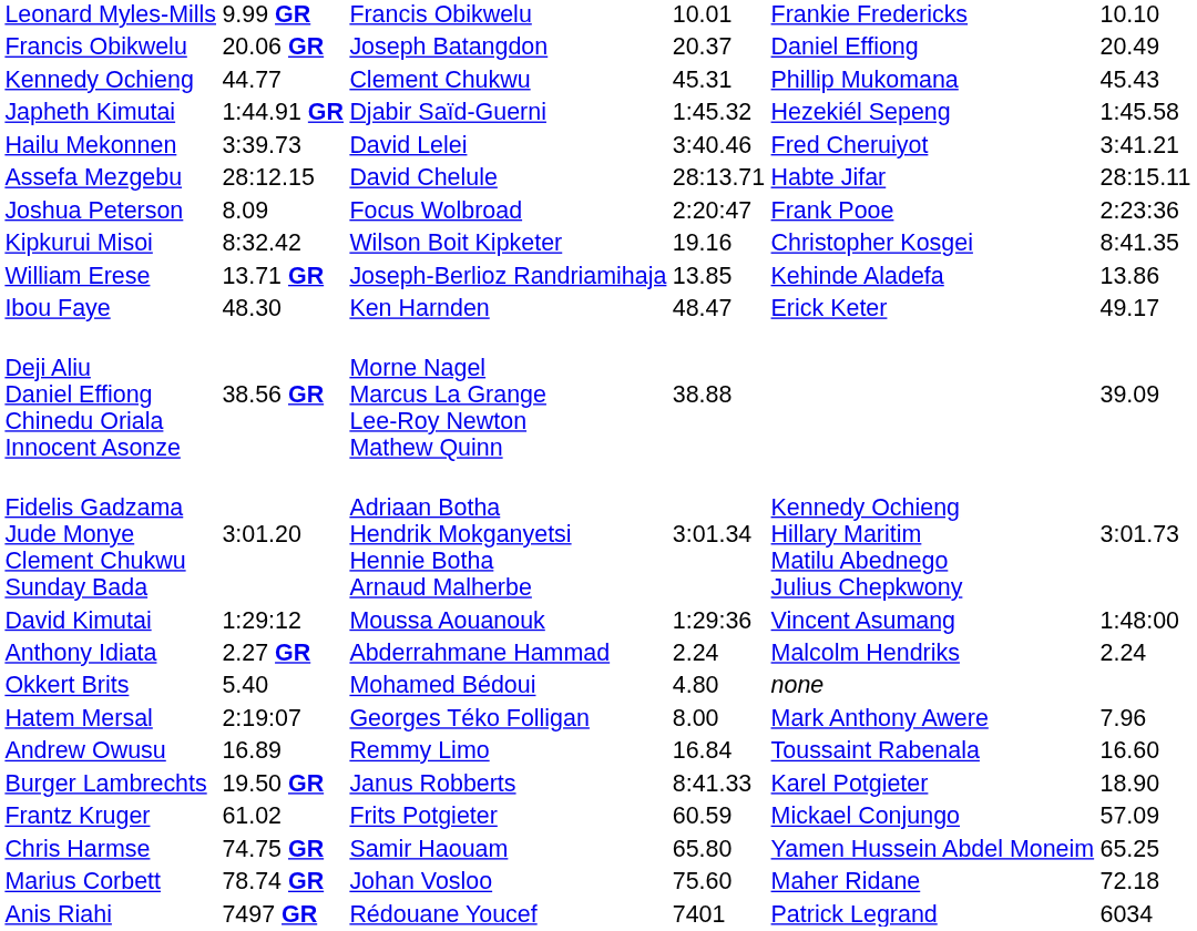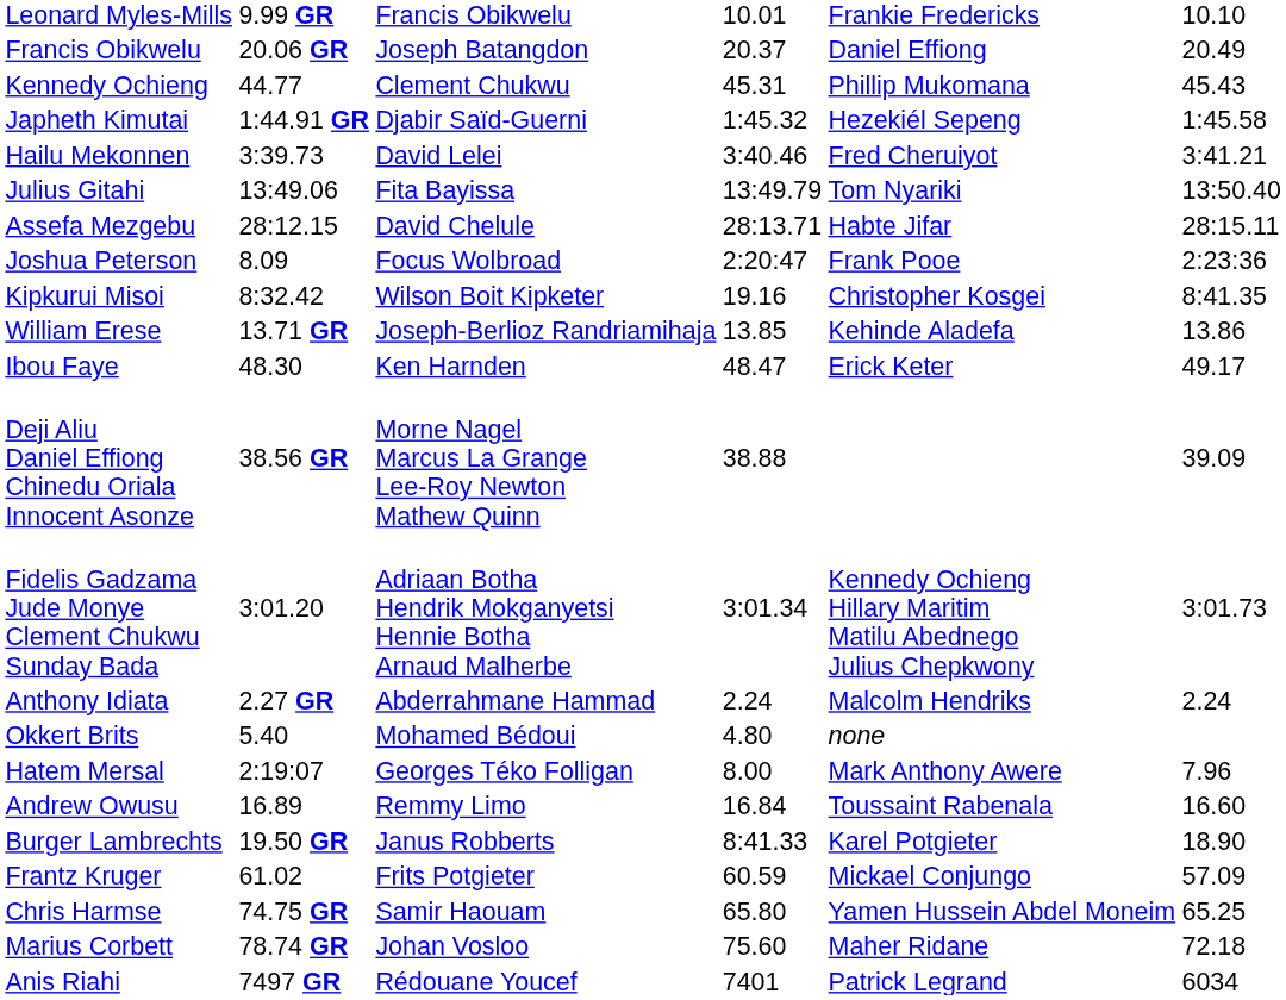 <table>
 <tr>
 <td></td>
 <td><a href='#'>Leonard Myles-Mills</a><br> </td>
 <td>9.99 <strong><a href='#'>GR</a></strong></td>
 <td><a href='#'>Francis Obikwelu</a><br> </td>
 <td>10.01</td>
 <td><a href='#'>Frankie Fredericks</a><br> </td>
 <td>10.10</td>
 </tr>
 <tr>
 <td></td>
 <td><a href='#'>Francis Obikwelu</a><br> </td>
 <td>20.06 <strong><a href='#'>GR</a></strong></td>
 <td><a href='#'>Joseph Batangdon</a><br> </td>
 <td>20.37</td>
 <td><a href='#'>Daniel Effiong</a><br> </td>
 <td>20.49</td>
 </tr>
 <tr>
 <td></td>
 <td><a href='#'>Kennedy Ochieng</a><br> </td>
 <td>44.77</td>
 <td><a href='#'>Clement Chukwu</a><br> </td>
 <td>45.31</td>
 <td><a href='#'>Phillip Mukomana</a><br> </td>
 <td>45.43</td>
 </tr>
 <tr>
 <td></td>
 <td><a href='#'>Japheth Kimutai</a><br> </td>
 <td>1:44.91 <strong><a href='#'>GR</a></strong></td>
 <td><a href='#'>Djabir Saïd-Guerni</a><br> </td>
 <td>1:45.32</td>
 <td><a href='#'>Hezekiél Sepeng</a><br> </td>
 <td>1:45.58</td>
 </tr>
 <tr>
 <td></td>
 <td><a href='#'>Hailu Mekonnen</a><br> </td>
 <td>3:39.73</td>
 <td><a href='#'>David Lelei</a><br> </td>
 <td>3:40.46</td>
 <td><a href='#'>Fred Cheruiyot</a><br> </td>
 <td>3:41.21</td>
+</tr>
+<tr>
+<td></td>
+<td><a href='#'>Julius Gitahi</a><br> </td>
+<td>13:49.06</td>
+<td><a href='#'>Fita Bayissa</a><br> </td>
+<td>13:49.79</td>
+<td><a href='#'>Tom Nyariki</a><br> </td>
+<td>13:50.40</td>
 </tr>
 <tr>
 <td></td>
 <td><a href='#'>Assefa Mezgebu</a><br> </td>
 <td>28:12.15</td>
 <td><a href='#'>David Chelule</a><br> </td>
 <td>28:13.71</td>
 <td><a href='#'>Habte Jifar</a><br> </td>
 <td>28:15.11</td>
 </tr>
 <tr>
 <td></td>
 <td><a href='#'>Joshua Peterson</a><br> </td>
 <td>8.09</td>
 <td><a href='#'>Focus Wolbroad</a><br> </td>
 <td>2:20:47</td>
 <td><a href='#'>Frank Pooe</a><br> </td>
 <td>2:23:36</td>
 </tr>
 <tr>
 <td></td>
 <td><a href='#'>Kipkurui Misoi</a><br> </td>
 <td>8:32.42</td>
 <td><a href='#'>Wilson Boit Kipketer</a><br> </td>
 <td>19.16</td>
 <td><a href='#'>Christopher Kosgei</a><br> </td>
 <td>8:41.35</td>
 </tr>
 <tr>
 <td></td>
 <td><a href='#'>William Erese</a><br> </td>
 <td>13.71 <strong><a href='#'>GR</a></strong></td>
 <td><a href='#'>Joseph-Berlioz Randriamihaja</a><br> </td>
 <td>13.85</td>
 <td><a href='#'>Kehinde Aladefa</a><br> </td>
 <td>13.86</td>
 </tr>
 <tr>
 <td></td>
 <td><a href='#'>Ibou Faye</a><br> </td>
 <td>48.30</td>
 <td><a href='#'>Ken Harnden</a><br> </td>
 <td>48.47</td>
 <td><a href='#'>Erick Keter</a><br> </td>
 <td>49.17</td>
 </tr>
 <tr>
 <td></td>
 <td><br><a href='#'>Deji Aliu</a><br><a href='#'>Daniel Effiong</a><br><a href='#'>Chinedu Oriala</a><br><a href='#'>Innocent Asonze</a></td>
 <td>38.56 <strong><a href='#'>GR</a></strong></td>
 <td><br><a href='#'>Morne Nagel</a><br><a href='#'>Marcus La Grange</a><br><a href='#'>Lee-Roy Newton</a><br><a href='#'>Mathew Quinn</a></td>
 <td>38.88</td>
 <td></td>
 <td>39.09</td>
 </tr>
 <tr>
 <td></td>
 <td><br><a href='#'>Fidelis Gadzama</a><br><a href='#'>Jude Monye</a><br><a href='#'>Clement Chukwu</a><br><a href='#'>Sunday Bada</a></td>
 <td>3:01.20</td>
 <td><br><a href='#'>Adriaan Botha</a><br><a href='#'>Hendrik Mokganyetsi</a><br><a href='#'>Hennie Botha</a><br><a href='#'>Arnaud Malherbe</a></td>
 <td>3:01.34</td>
 <td><br><a href='#'>Kennedy Ochieng</a><br><a href='#'>Hillary Maritim</a><br><a href='#'>Matilu Abednego</a><br><a href='#'>Julius Chepkwony</a></td>
 <td>3:01.73</td>
-</tr>
-<tr>
-<td></td>
-<td><a href='#'>David Kimutai</a><br> </td>
-<td>1:29:12</td>
-<td><a href='#'>Moussa Aouanouk</a><br> </td>
-<td>1:29:36</td>
-<td><a href='#'>Vincent Asumang</a><br> </td>
-<td>1:48:00</td>
 </tr>
 <tr>
 <td></td>
 <td><a href='#'>Anthony Idiata</a><br> </td>
 <td>2.27 <strong><a href='#'>GR</a></strong></td>
 <td><a href='#'>Abderrahmane Hammad</a><br> </td>
 <td>2.24</td>
 <td><a href='#'>Malcolm Hendriks</a><br> </td>
 <td>2.24</td>
 </tr>
 <tr>
 <td></td>
 <td><a href='#'>Okkert Brits</a><br> </td>
 <td>5.40</td>
 <td><a href='#'>Mohamed Bédoui</a><br> </td>
 <td>4.80</td>
 <td><em>none</em></td>
 <td></td>
 </tr>
 <tr>
 <td></td>
 <td><a href='#'>Hatem Mersal</a><br> </td>
 <td>2:19:07</td>
 <td><a href='#'>Georges Téko Folligan</a><br> </td>
 <td>8.00</td>
 <td><a href='#'>Mark Anthony Awere</a><br> </td>
 <td>7.96</td>
 </tr>
 <tr>
 <td></td>
 <td><a href='#'>Andrew Owusu</a><br> </td>
 <td>16.89</td>
 <td><a href='#'>Remmy Limo</a><br> </td>
 <td>16.84</td>
 <td><a href='#'>Toussaint Rabenala</a><br> </td>
 <td>16.60</td>
 </tr>
 <tr>
 <td></td>
 <td><a href='#'>Burger Lambrechts</a><br> </td>
 <td>19.50 <strong><a href='#'>GR</a></strong></td>
 <td><a href='#'>Janus Robberts</a><br> </td>
 <td>8:41.33</td>
 <td><a href='#'>Karel Potgieter</a><br> </td>
 <td>18.90</td>
 </tr>
 <tr>
 <td></td>
 <td><a href='#'>Frantz Kruger</a><br> </td>
 <td>61.02</td>
 <td><a href='#'>Frits Potgieter</a><br> </td>
 <td>60.59</td>
 <td><a href='#'>Mickael Conjungo</a><br> </td>
 <td>57.09</td>
 </tr>
 <tr>
 <td></td>
 <td><a href='#'>Chris Harmse</a><br> </td>
 <td>74.75 <strong><a href='#'>GR</a></strong></td>
 <td><a href='#'>Samir Haouam</a><br> </td>
 <td>65.80</td>
 <td><a href='#'>Yamen Hussein Abdel Moneim</a><br> </td>
 <td>65.25</td>
 </tr>
 <tr>
 <td></td>
 <td><a href='#'>Marius Corbett</a><br> </td>
 <td>78.74 <strong><a href='#'>GR</a></strong></td>
 <td><a href='#'>Johan Vosloo</a><br> </td>
 <td>75.60</td>
 <td><a href='#'>Maher Ridane</a><br> </td>
 <td>72.18</td>
 </tr>
 <tr>
 <td></td>
 <td><a href='#'>Anis Riahi</a><br> </td>
 <td>7497 <strong><a href='#'>GR</a></strong></td>
 <td><a href='#'>Rédouane Youcef</a><br> </td>
 <td>7401</td>
 <td><a href='#'>Patrick Legrand</a><br> </td>
 <td>6034</td>
 </tr>
 <tr>
 </tr>
 </table>
